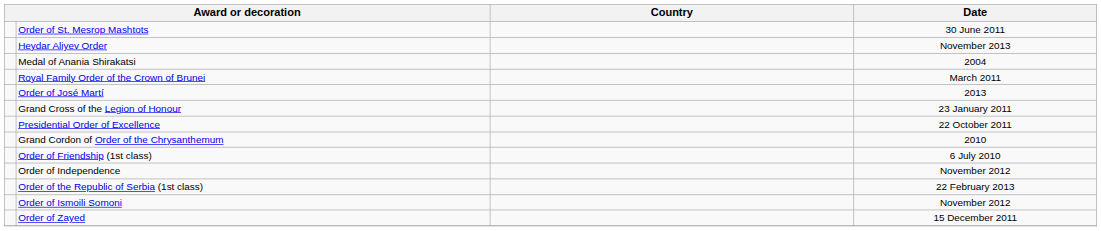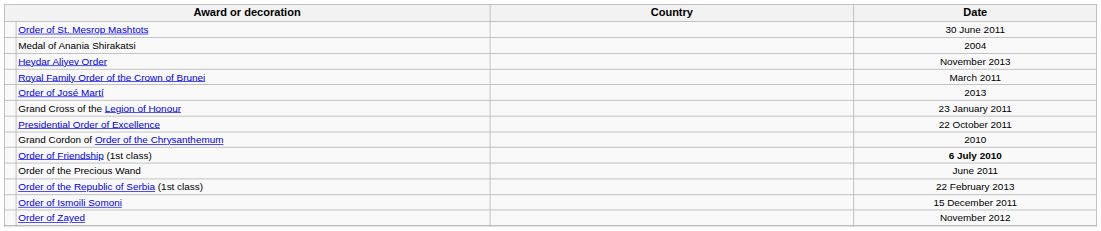 <table class="wikitable sortable" width="100%">
 <tr>
 <th colspan="2" style="width:20%">Award or decoration</th>
 <th scope="col" width="15%">Country</th>
 <th scope="col" width="10%">Date</th>
 </tr>
 <tr>
 <td></td>
 <td style="font-size:90%;"><a href='#'>Order of St. Mesrop Mashtots</a></td>
 <td style="font-size:90%;"></td>
 <td style="text-align:center; font-size:90%;">30 June 2011</td>
 </tr>
 <tr>
 <td></td>
+<td style="font-size:90%;">Medal of Anania Shirakatsi</td>
+<td style="font-size:90%;"></td>
+<td style="text-align:center; font-size:90%;">2004</td>
+</tr>
+<tr>
+<td></td>
 <td style="font-size:90%;"><a href='#'>Heydar Aliyev Order</a></td>
 <td style="font-size:90%;"></td>
 <td style="text-align:center; font-size:90%;">November 2013</td>
-</tr>
-<tr>
-<td></td>
-<td style="font-size:90%;">Medal of Anania Shirakatsi</td>
-<td style="font-size:90%;"></td>
-<td style="text-align:center; font-size:90%;">2004</td>
 </tr>
 <tr>
 <td></td>
 <td style="font-size:90%;"><a href='#'>Royal Family Order of the Crown of Brunei</a></td>
 <td style="font-size:90%;"></td>
 <td style="text-align:center; font-size:90%;">March 2011</td>
 </tr>
 <tr>
 <td></td>
 <td style="font-size:90%;"><a href='#'>Order of José Martí</a></td>
 <td style="font-size:90%;"></td>
 <td style="text-align:center; font-size:90%;">2013</td>
 </tr>
 <tr>
 <td></td>
 <td style="font-size:90%;">Grand Cross of the <a href='#'>Legion of Honour</a></td>
 <td style="font-size:90%;"></td>
 <td style="text-align:center; font-size:90%;">23 January 2011</td>
 </tr>
 <tr>
 <td></td>
 <td style="font-size:90%;"><a href='#'>Presidential Order of Excellence</a></td>
 <td style="font-size:90%;"></td>
 <td style="text-align:center; font-size:90%;">22 October 2011</td>
 </tr>
 <tr>
 <td></td>
 <td style="font-size:90%;">Grand Cordon of <a href='#'>Order of the Chrysanthemum</a></td>
 <td style="font-size:90%;"></td>
 <td style="text-align:center; font-size:90%;">2010</td>
 </tr>
 <tr>
 <td></td>
 <td style="font-size:90%;"><a href='#'>Order of Friendship</a> (1st class)</td>
 <td style="font-size:90%;"></td>
-<td style="text-align:center; font-size:90%;">6 July 2010</td>
+<td style="text-align:center; font-size:90%;"><strong>6 July 2010</strong></td>
 </tr>
 <tr>
 <td></td>
-<td style="font-size:90%;">Order of Independence</td>
+<td style="font-size:90%;">Order of the Precious Wand</td>
 <td style="font-size:90%;"></td>
-<td style="text-align:center; font-size:90%;">November 2012</td>
+<td style="text-align:center; font-size:90%;">June 2011</td>
 </tr>
 <tr>
 <td></td>
 <td style="font-size:90%;"><a href='#'>Order of the Republic of Serbia</a> (1st class)</td>
 <td style="font-size:90%;"></td>
 <td style="text-align:center; font-size:90%;">22 February 2013</td>
 </tr>
 <tr>
 <td></td>
 <td style="font-size:90%;"><a href='#'>Order of Ismoili Somoni</a></td>
 <td style="font-size:90%;"></td>
-<td style="text-align:center; font-size:90%;">November 2012</td>
+<td style="text-align:center; font-size:90%;">15 December 2011</td>
 </tr>
 <tr>
 <td></td>
 <td style="font-size:90%;"><a href='#'>Order of Zayed</a></td>
 <td style="font-size:90%;"></td>
-<td style="text-align:center; font-size:90%;">15 December 2011</td>
+<td style="text-align:center; font-size:90%;">November 2012</td>
 </tr>
 <tr>
 </tr>
 </table>
